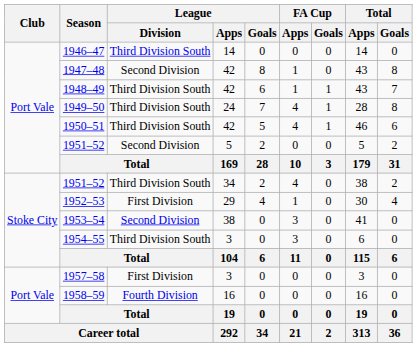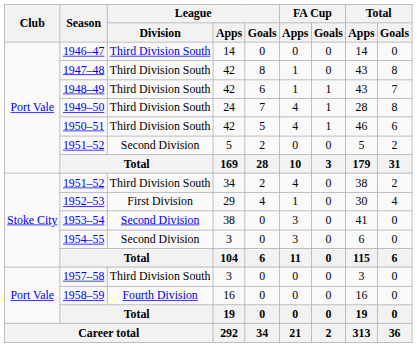 <table class="wikitable" style="text-align: center;">
 <tr>
 <th rowspan="2">Club</th>
 <th rowspan="2">Season</th>
 <th colspan="3">League</th>
 <th colspan="2">FA Cup</th>
 <th colspan="2">Total</th>
 </tr>
 <tr>
 <th>Division</th>
 <th>Apps</th>
 <th>Goals</th>
 <th>Apps</th>
 <th>Goals</th>
 <th>Apps</th>
 <th>Goals</th>
 </tr>
 <tr>
 <td rowspan="7"><a href='#'>Port Vale</a></td>
 <td><a href='#'>1946–47</a></td>
 <td><a href='#'>Third Division South</a></td>
 <td>14</td>
 <td>0</td>
 <td>0</td>
 <td>0</td>
 <td>14</td>
 <td>0</td>
 </tr>
 <tr>
 <td><a href='#'>1947–48</a></td>
-<td>Second Division</td>
+<td>Third Division South</td>
 <td>42</td>
 <td>8</td>
 <td>1</td>
 <td>0</td>
 <td>43</td>
 <td>8</td>
 </tr>
 <tr>
 <td><a href='#'>1948–49</a></td>
 <td>Third Division South</td>
 <td>42</td>
 <td>6</td>
 <td>1</td>
 <td>1</td>
 <td>43</td>
 <td>7</td>
 </tr>
 <tr>
 <td><a href='#'>1949–50</a></td>
 <td>Third Division South</td>
 <td>24</td>
 <td>7</td>
 <td>4</td>
 <td>1</td>
 <td>28</td>
 <td>8</td>
 </tr>
 <tr>
 <td><a href='#'>1950–51</a></td>
 <td>Third Division South</td>
 <td>42</td>
 <td>5</td>
 <td>4</td>
 <td>1</td>
 <td>46</td>
 <td>6</td>
 </tr>
 <tr>
 <td><a href='#'>1951–52</a></td>
 <td>Second Division</td>
 <td>5</td>
 <td>2</td>
 <td>0</td>
 <td>0</td>
 <td>5</td>
 <td>2</td>
 </tr>
 <tr>
 <th colspan="2">Total</th>
 <th>169</th>
 <th>28</th>
 <th>10</th>
 <th>3</th>
 <th>179</th>
 <th>31</th>
 </tr>
 <tr>
 <td rowspan="5"><a href='#'>Stoke City</a></td>
 <td><a href='#'>1951–52</a></td>
 <td>Third Division South</td>
 <td>34</td>
 <td>2</td>
 <td>4</td>
 <td>0</td>
 <td>38</td>
 <td>2</td>
 </tr>
 <tr>
 <td><a href='#'>1952–53</a></td>
 <td>First Division</td>
 <td>29</td>
 <td>4</td>
 <td>1</td>
 <td>0</td>
 <td>30</td>
 <td>4</td>
 </tr>
 <tr>
 <td><a href='#'>1953–54</a></td>
 <td><a href='#'>Second Division</a></td>
 <td>38</td>
 <td>0</td>
 <td>3</td>
 <td>0</td>
 <td>41</td>
 <td>0</td>
 </tr>
 <tr>
 <td><a href='#'>1954–55</a></td>
-<td>Third Division South</td>
+<td>Second Division</td>
 <td>3</td>
 <td>0</td>
 <td>3</td>
 <td>0</td>
 <td>6</td>
 <td>0</td>
 </tr>
 <tr>
 <th colspan="2">Total</th>
 <th>104</th>
 <th>6</th>
 <th>11</th>
 <th>0</th>
 <th>115</th>
 <th>6</th>
 </tr>
 <tr>
 <td rowspan="3"><a href='#'>Port Vale</a></td>
 <td><a href='#'>1957–58</a></td>
-<td>First Division</td>
+<td>Third Division South</td>
 <td>3</td>
 <td>0</td>
 <td>0</td>
 <td>0</td>
 <td>3</td>
 <td>0</td>
 </tr>
 <tr>
 <td><a href='#'>1958–59</a></td>
 <td><a href='#'>Fourth Division</a></td>
 <td>16</td>
 <td>0</td>
 <td>0</td>
 <td>0</td>
 <td>16</td>
 <td>0</td>
 </tr>
 <tr>
 <th colspan="2">Total</th>
 <th>19</th>
 <th>0</th>
 <th>0</th>
 <th>0</th>
 <th>19</th>
 <th>0</th>
 </tr>
 <tr>
 <th colspan="3">Career total</th>
 <th>292</th>
 <th>34</th>
 <th>21</th>
 <th>2</th>
 <th>313</th>
 <th>36</th>
 </tr>
 </table>
